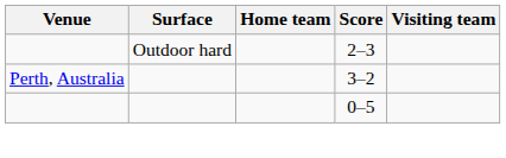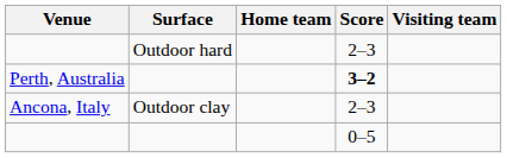 <table class=wikitable style="border:1px solid #AAAAAA;">
 <tr>
 <th>Venue</th>
 <th>Surface</th>
 <th>Home team</th>
 <th>Score</th>
 <th>Visiting team</th>
 </tr>
 <tr>
 <td></td>
 <td>Outdoor hard</td>
 <td></td>
 <td align="center">2–3</td>
 <td><strong></strong></td>
 </tr>
 <tr>
 <td><a href='#'>Perth</a>, <a href='#'>Australia</a></td>
 <td></td>
 <td></td>
-<td align="center">3–2</td>
+<td align="center"><strong>3–2</strong></td>
 <td></td>
+</tr>
+<tr>
+<td><a href='#'>Ancona</a>, <a href='#'>Italy</a></td>
+<td>Outdoor clay</td>
+<td></td>
+<td align="center">2–3</td>
+<td><strong></strong></td>
 </tr>
 <tr>
 <td></td>
 <td></td>
 <td></td>
 <td align="center">0–5</td>
 <td></td>
 </tr>
 </table>
